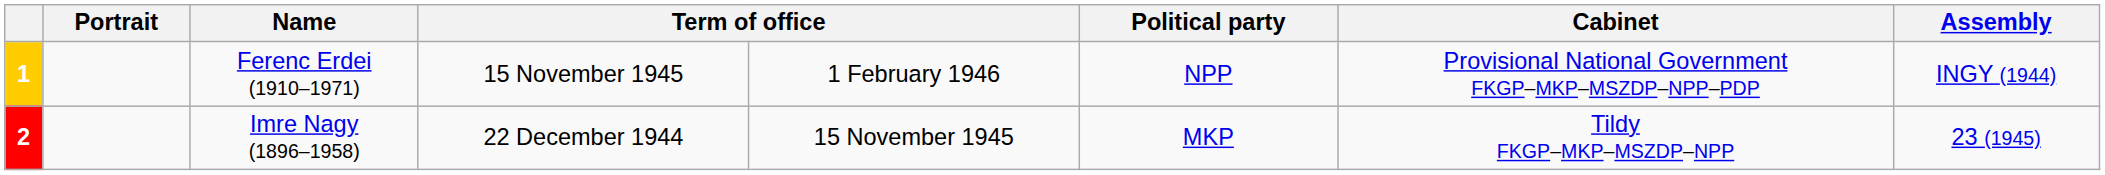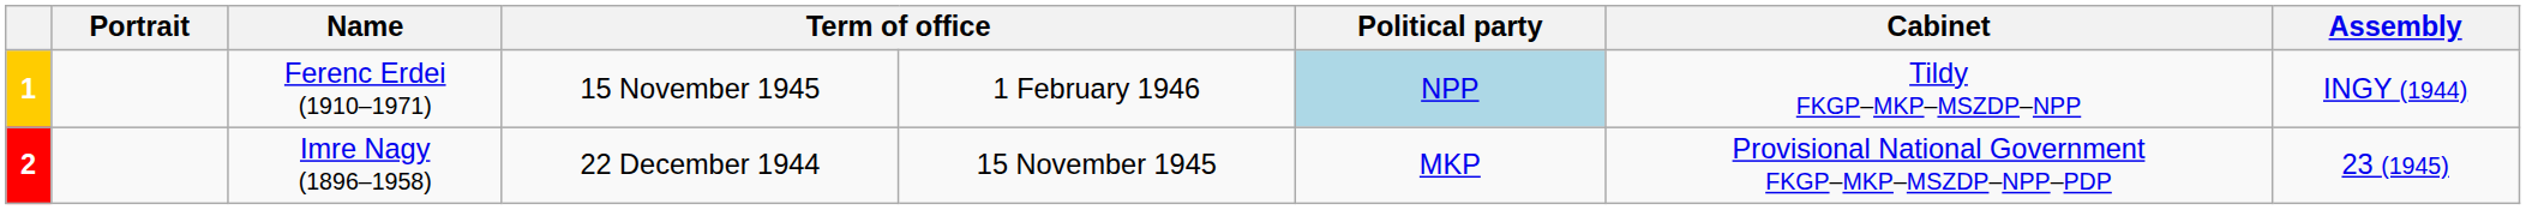 <table class="wikitable" style="width:90%; text-align:center;">
 <tr>
 <th></th>
 <th>Portrait</th>
 <th>Name<br></th>
 <th colspan=2>Term of office</th>
 <th>Political party</th>
 <th>Cabinet</th>
 <th><a href='#'>Assembly</a><br></th>
 </tr>
 <tr>
 <th style="background:#fc0; color:white;">1</th>
 <td></td>
 <td><a href='#'>Ferenc Erdei</a><br><small>(1910–1971)</small></td>
 <td>15 November 1945</td>
 <td>1 February 1946</td>
-<td><a href='#'>NPP</a></td>
-<td><a href='#'>Provisional National Government</a><br><small><a href='#'>FKGP</a>–<a href='#'>MKP</a>–<a href='#'>MSZDP</a>–<a href='#'>NPP</a>–<a href='#'>PDP</a></small></td>
+<td style="background: lightblue;"><a href='#'>NPP</a></td>
+<td><a href='#'>Tildy</a><br><small><a href='#'>FKGP</a>–<a href='#'>MKP</a>–<a href='#'>MSZDP</a>–<a href='#'>NPP</a></small></td>
 <td><a href='#'>INGY <small>(1944)</small></a></td>
 </tr>
 <tr>
 <th style="background:Red; color:white;">2</th>
 <td></td>
 <td><a href='#'>Imre Nagy</a><br><small>(1896–1958)</small></td>
 <td>22 December 1944</td>
 <td>15 November 1945</td>
 <td><a href='#'>MKP</a></td>
-<td><a href='#'>Tildy</a><br><small><a href='#'>FKGP</a>–<a href='#'>MKP</a>–<a href='#'>MSZDP</a>–<a href='#'>NPP</a></small></td>
+<td><a href='#'>Provisional National Government</a><br><small><a href='#'>FKGP</a>–<a href='#'>MKP</a>–<a href='#'>MSZDP</a>–<a href='#'>NPP</a>–<a href='#'>PDP</a></small></td>
 <td><a href='#'>23 <small>(1945)</small></a></td>
 </tr>
 </table>
